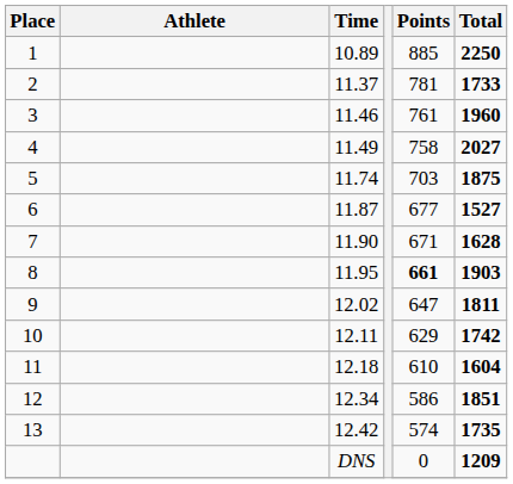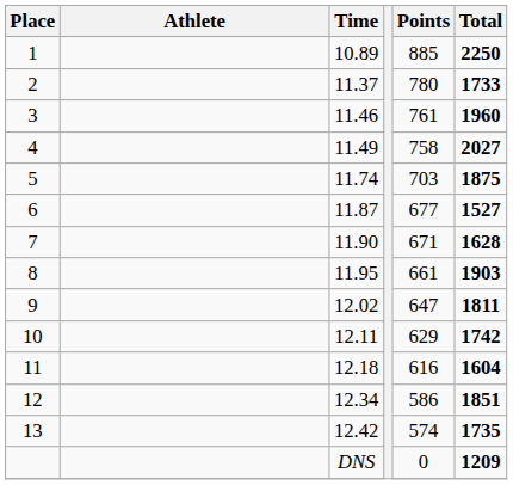 <table class="wikitable" style="text-align:center">
 <tr>
 <th>Place</th>
 <th width=210>Athlete</th>
 <th>Time</th>
 <th rowspan=20></th>
 <th>Points</th>
 <th>Total</th>
 </tr>
 <tr>
 <td>1</td>
 <td align=left></td>
 <td>10.89</td>
 <td>885</td>
 <td><strong>2250</strong></td>
 </tr>
 <tr>
 <td>2</td>
 <td align=left></td>
 <td>11.37</td>
-<td>781</td>
+<td>780</td>
 <td><strong>1733</strong></td>
 </tr>
 <tr>
 <td>3</td>
 <td align=left></td>
 <td>11.46</td>
 <td>761</td>
 <td><strong>1960</strong></td>
 </tr>
 <tr>
 <td>4</td>
 <td align=left></td>
 <td>11.49</td>
 <td>758</td>
 <td><strong>2027</strong></td>
 </tr>
 <tr>
 <td>5</td>
 <td align=left></td>
 <td>11.74</td>
 <td>703</td>
 <td><strong>1875</strong></td>
 </tr>
 <tr>
 <td>6</td>
 <td align=left></td>
 <td>11.87</td>
 <td>677</td>
 <td><strong>1527</strong></td>
 </tr>
 <tr>
 <td>7</td>
 <td align=left></td>
 <td>11.90</td>
 <td>671</td>
 <td><strong>1628</strong></td>
 </tr>
 <tr>
 <td>8</td>
 <td align=left></td>
 <td>11.95</td>
-<td><strong>661</strong></td>
+<td>661</td>
 <td><strong>1903</strong></td>
 </tr>
 <tr>
 <td>9</td>
 <td align=left></td>
 <td>12.02</td>
 <td>647</td>
 <td><strong>1811</strong></td>
 </tr>
 <tr>
 <td>10</td>
 <td align=left></td>
 <td>12.11</td>
 <td>629</td>
 <td><strong>1742</strong></td>
 </tr>
 <tr>
 <td>11</td>
 <td align=left></td>
 <td>12.18</td>
-<td>610</td>
+<td>616</td>
 <td><strong>1604</strong></td>
 </tr>
 <tr>
 <td>12</td>
 <td align=left></td>
 <td>12.34</td>
 <td>586</td>
 <td><strong>1851</strong></td>
 </tr>
 <tr>
 <td>13</td>
 <td align=left></td>
 <td>12.42</td>
 <td>574</td>
 <td><strong>1735</strong></td>
 </tr>
 <tr>
 <td></td>
 <td align=left></td>
 <td><em>DNS</em></td>
 <td>0</td>
 <td><strong>1209</strong></td>
 </tr>
 <tr>
 </tr>
 </table>
